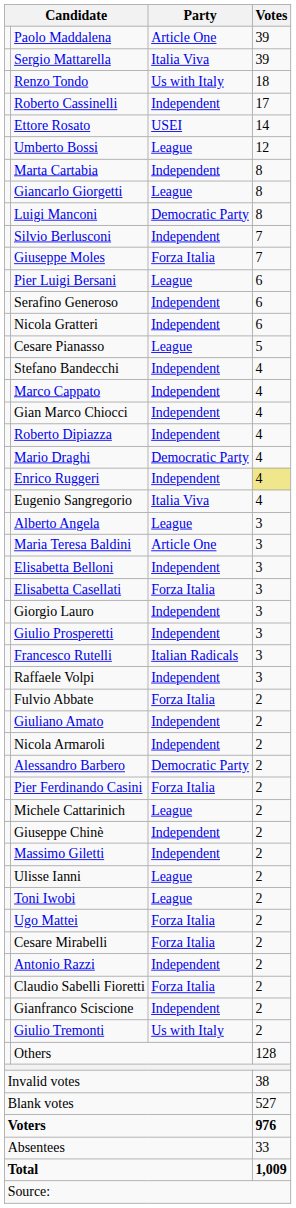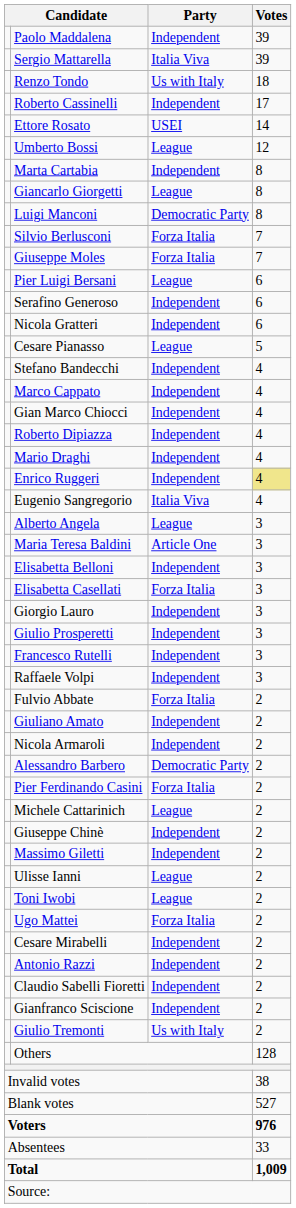 <table class="wikitable mw-collapsible mw-collapsed">
 <tr>
 <th colspan=2>Candidate</th>
 <th>Party</th>
 <th>Votes</th>
 </tr>
 <tr>
 <td bgcolor=></td>
 <td><a href='#'>Paolo Maddalena</a></td>
-<td><a href='#'>Article One</a></td>
+<td><a href='#'>Independent</a></td>
 <td>39</td>
 </tr>
 <tr>
 <td bgcolor=></td>
 <td><a href='#'>Sergio Mattarella</a></td>
 <td><a href='#'>Italia Viva</a></td>
 <td>39</td>
 </tr>
 <tr>
 <td bgcolor=></td>
 <td><a href='#'>Renzo Tondo</a></td>
 <td><a href='#'>Us with Italy</a></td>
 <td>18</td>
 </tr>
 <tr>
 <td bgcolor=></td>
 <td><a href='#'>Roberto Cassinelli</a></td>
 <td><a href='#'>Independent</a></td>
 <td>17</td>
 </tr>
 <tr>
 <td bgcolor=></td>
 <td><a href='#'>Ettore Rosato</a></td>
 <td><a href='#'>USEI</a></td>
 <td>14</td>
 </tr>
 <tr>
 <td bgcolor=></td>
 <td><a href='#'>Umberto Bossi</a></td>
 <td><a href='#'>League</a></td>
 <td>12</td>
 </tr>
 <tr>
 <td bgcolor=></td>
 <td><a href='#'>Marta Cartabia</a></td>
 <td><a href='#'>Independent</a></td>
 <td>8</td>
 </tr>
 <tr>
 <td bgcolor=></td>
 <td><a href='#'>Giancarlo Giorgetti</a></td>
 <td><a href='#'>League</a></td>
 <td>8</td>
 </tr>
 <tr>
 <td bgcolor=></td>
 <td><a href='#'>Luigi Manconi</a></td>
 <td><a href='#'>Democratic Party</a></td>
 <td>8</td>
 </tr>
 <tr>
 <td bgcolor=></td>
 <td><a href='#'>Silvio Berlusconi</a></td>
-<td><a href='#'>Independent</a></td>
+<td><a href='#'>Forza Italia</a></td>
 <td>7</td>
 </tr>
 <tr>
 <td bgcolor=></td>
 <td><a href='#'>Giuseppe Moles</a></td>
 <td><a href='#'>Forza Italia</a></td>
 <td>7</td>
 </tr>
 <tr>
 <td bgcolor=></td>
 <td><a href='#'>Pier Luigi Bersani</a></td>
 <td><a href='#'>League</a></td>
 <td>6</td>
 </tr>
 <tr>
 <td bgcolor=></td>
 <td>Serafino Generoso</td>
 <td><a href='#'>Independent</a></td>
 <td>6</td>
 </tr>
 <tr>
 <td bgcolor=></td>
 <td>Nicola Gratteri</td>
 <td><a href='#'>Independent</a></td>
 <td>6</td>
 </tr>
 <tr>
 <td bgcolor=></td>
 <td>Cesare Pianasso</td>
 <td><a href='#'>League</a></td>
 <td>5</td>
 </tr>
 <tr>
 <td bgcolor=></td>
 <td>Stefano Bandecchi</td>
 <td><a href='#'>Independent</a></td>
 <td>4</td>
 </tr>
 <tr>
 <td bgcolor=></td>
 <td><a href='#'>Marco Cappato</a></td>
 <td><a href='#'>Independent</a></td>
 <td>4</td>
 </tr>
 <tr>
 <td bgcolor=></td>
 <td>Gian Marco Chiocci</td>
 <td><a href='#'>Independent</a></td>
 <td>4</td>
 </tr>
 <tr>
 <td bgcolor=></td>
 <td><a href='#'>Roberto Dipiazza</a></td>
 <td><a href='#'>Independent</a></td>
 <td>4</td>
 </tr>
 <tr>
 <td bgcolor=></td>
 <td><a href='#'>Mario Draghi</a></td>
-<td><a href='#'>Democratic Party</a></td>
+<td><a href='#'>Independent</a></td>
 <td>4</td>
 </tr>
 <tr>
 <td bgcolor=></td>
 <td><a href='#'>Enrico Ruggeri</a></td>
 <td><a href='#'>Independent</a></td>
 <td style="background: khaki;">4</td>
 </tr>
 <tr>
 <td bgcolor=></td>
 <td>Eugenio Sangregorio</td>
 <td><a href='#'>Italia Viva</a></td>
 <td>4</td>
 </tr>
 <tr>
 <td bgcolor=></td>
 <td><a href='#'>Alberto Angela</a></td>
 <td><a href='#'>League</a></td>
 <td>3</td>
 </tr>
 <tr>
 <td bgcolor=></td>
 <td><a href='#'>Maria Teresa Baldini</a></td>
 <td><a href='#'>Article One</a></td>
 <td>3</td>
 </tr>
 <tr>
 <td bgcolor=></td>
 <td><a href='#'>Elisabetta Belloni</a></td>
 <td><a href='#'>Independent</a></td>
 <td>3</td>
 </tr>
 <tr>
 <td bgcolor=></td>
 <td><a href='#'>Elisabetta Casellati</a></td>
 <td><a href='#'>Forza Italia</a></td>
 <td>3</td>
 </tr>
 <tr>
 <td bgcolor=></td>
 <td>Giorgio Lauro</td>
 <td><a href='#'>Independent</a></td>
 <td>3</td>
 </tr>
 <tr>
 <td bgcolor=></td>
 <td><a href='#'>Giulio Prosperetti</a></td>
 <td><a href='#'>Independent</a></td>
 <td>3</td>
 </tr>
 <tr>
 <td bgcolor=></td>
 <td><a href='#'>Francesco Rutelli</a></td>
-<td><a href='#'>Italian Radicals</a></td>
+<td><a href='#'>Independent</a></td>
 <td>3</td>
 </tr>
 <tr>
 <td bgcolor=></td>
 <td>Raffaele Volpi</td>
 <td><a href='#'>Independent</a></td>
 <td>3</td>
 </tr>
 <tr>
 <td bgcolor=></td>
 <td>Fulvio Abbate</td>
 <td><a href='#'>Forza Italia</a></td>
 <td>2</td>
 </tr>
 <tr>
 <td bgcolor=></td>
 <td><a href='#'>Giuliano Amato</a></td>
 <td><a href='#'>Independent</a></td>
 <td>2</td>
 </tr>
 <tr>
 <td bgcolor=></td>
 <td>Nicola Armaroli</td>
 <td><a href='#'>Independent</a></td>
 <td>2</td>
 </tr>
 <tr>
 <td bgcolor=></td>
 <td><a href='#'>Alessandro Barbero</a></td>
 <td><a href='#'>Democratic Party</a></td>
 <td>2</td>
 </tr>
 <tr>
 <td bgcolor=></td>
 <td><a href='#'>Pier Ferdinando Casini</a></td>
 <td><a href='#'>Forza Italia</a></td>
 <td>2</td>
 </tr>
 <tr>
 <td bgcolor=></td>
 <td>Michele Cattarinich</td>
 <td><a href='#'>League</a></td>
 <td>2</td>
 </tr>
 <tr>
 <td bgcolor=></td>
 <td>Giuseppe Chinè</td>
 <td><a href='#'>Independent</a></td>
 <td>2</td>
 </tr>
 <tr>
 <td bgcolor=></td>
 <td><a href='#'>Massimo Giletti</a></td>
 <td><a href='#'>Independent</a></td>
 <td>2</td>
 </tr>
 <tr>
 <td bgcolor=></td>
 <td>Ulisse Ianni</td>
 <td><a href='#'>League</a></td>
 <td>2</td>
 </tr>
 <tr>
 <td bgcolor=></td>
 <td><a href='#'>Toni Iwobi</a></td>
 <td><a href='#'>League</a></td>
 <td>2</td>
 </tr>
 <tr>
 <td bgcolor=></td>
 <td><a href='#'>Ugo Mattei</a></td>
 <td><a href='#'>Forza Italia</a></td>
 <td>2</td>
 </tr>
 <tr>
 <td bgcolor=></td>
 <td>Cesare Mirabelli</td>
-<td><a href='#'>Forza Italia</a></td>
+<td><a href='#'>Independent</a></td>
 <td>2</td>
 </tr>
 <tr>
 <td bgcolor=></td>
 <td><a href='#'>Antonio Razzi</a></td>
 <td><a href='#'>Independent</a></td>
 <td>2</td>
 </tr>
 <tr>
 <td bgcolor=></td>
 <td>Claudio Sabelli Fioretti</td>
-<td><a href='#'>Forza Italia</a></td>
+<td><a href='#'>Independent</a></td>
 <td>2</td>
 </tr>
 <tr>
 <td bgcolor=></td>
 <td>Gianfranco Sciscione</td>
 <td><a href='#'>Independent</a></td>
 <td>2</td>
 </tr>
 <tr>
 <td bgcolor=></td>
 <td><a href='#'>Giulio Tremonti</a></td>
 <td><a href='#'>Us with Italy</a></td>
 <td>2</td>
 </tr>
 <tr>
 <td bgcolor=></td>
 <td colspan="2">Others</td>
 <td>128</td>
 </tr>
 <tr>
 <th colspan="4"></th>
 </tr>
 <tr>
 <td colspan="3" style="text-align:left">Invalid votes</td>
 <td>38</td>
 </tr>
 <tr>
 <td colspan="3" style="text-align:left">Blank votes</td>
 <td>527</td>
 </tr>
 <tr>
 <td colspan="3" style="text-align:left"><strong>Voters</strong></td>
 <td><strong>976</strong></td>
 </tr>
 <tr>
 <td colspan="3" style="text-align:left">Absentees</td>
 <td>33</td>
 </tr>
 <tr>
 <td colspan="3" style="text-align:left"><strong>Total</strong></td>
 <td><strong>1,009</strong></td>
 </tr>
 <tr>
 <td colspan="4">Source: </td>
 </tr>
 </table>
